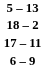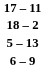 <table style="text-align:center">
 <tr>
 <th width=200></th>
 <th width=100></th>
 <th width=200></th>
 </tr>
 <tr>
 <td align=right></td>
-<td><strong>5 – 13</strong></td>
+<td><strong>17 – 11</strong></td>
 <td align=left></td>
 </tr>
 <tr>
 <td align=right></td>
 <td><strong>18 – 2</strong></td>
 <td align=left></td>
 </tr>
 <tr>
 <td align=right></td>
-<td><strong>17 – 11</strong></td>
+<td><strong>5 – 13</strong></td>
 <td align=left></td>
 </tr>
 <tr>
 <td align=right></td>
 <td><strong>6 – 9</strong></td>
 <td align=left></td>
 </tr>
 </table>
